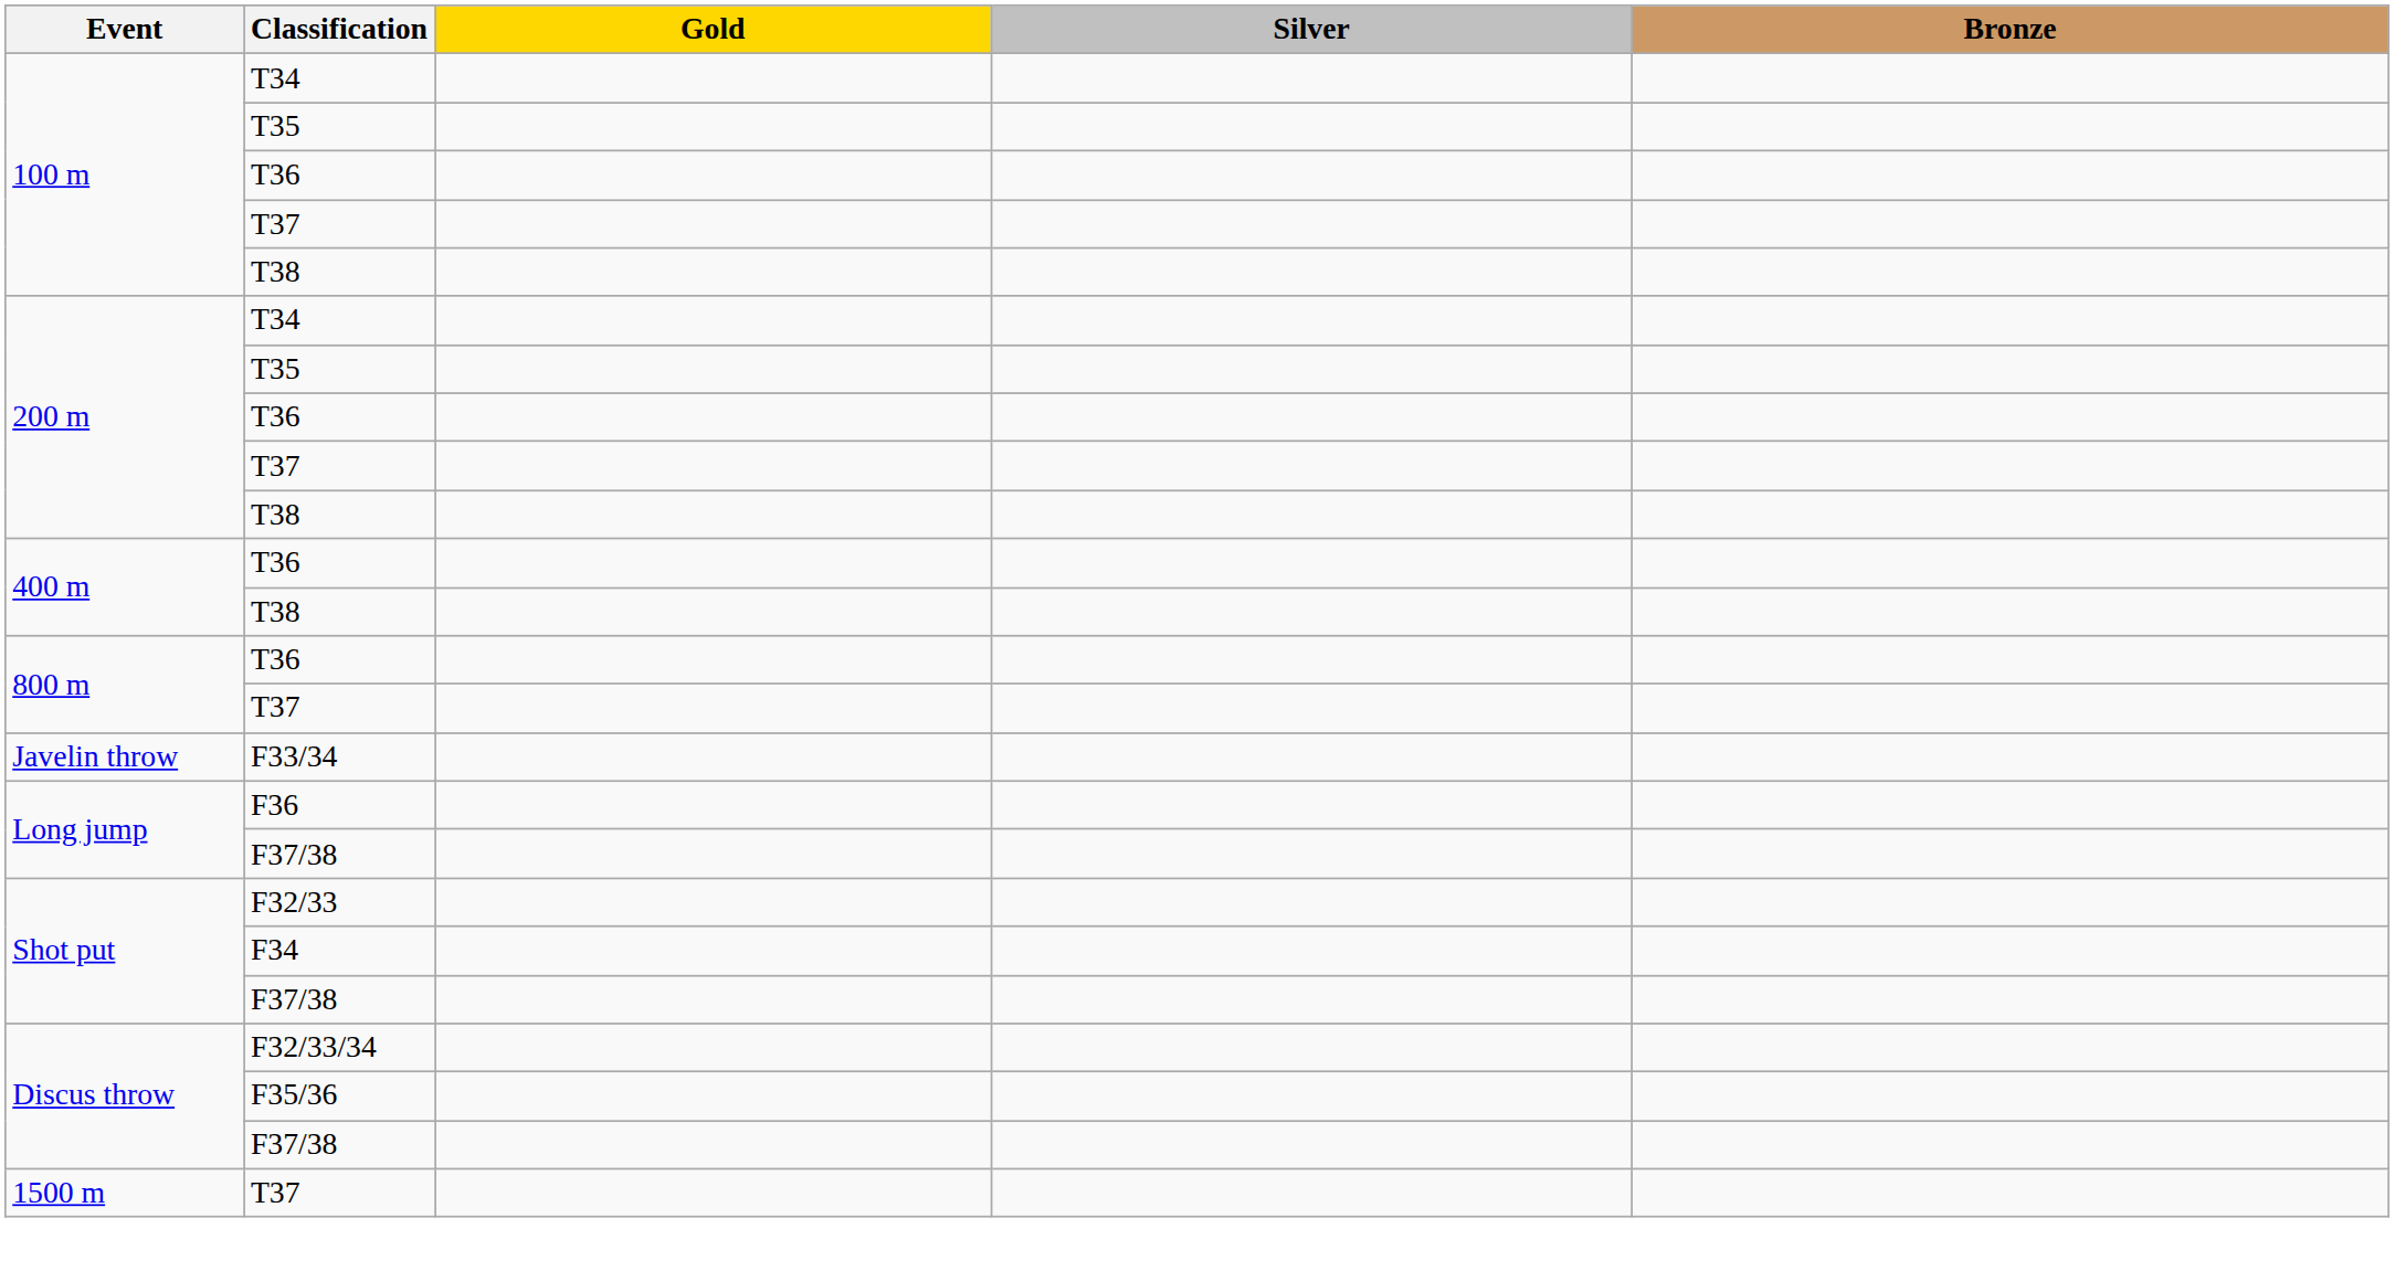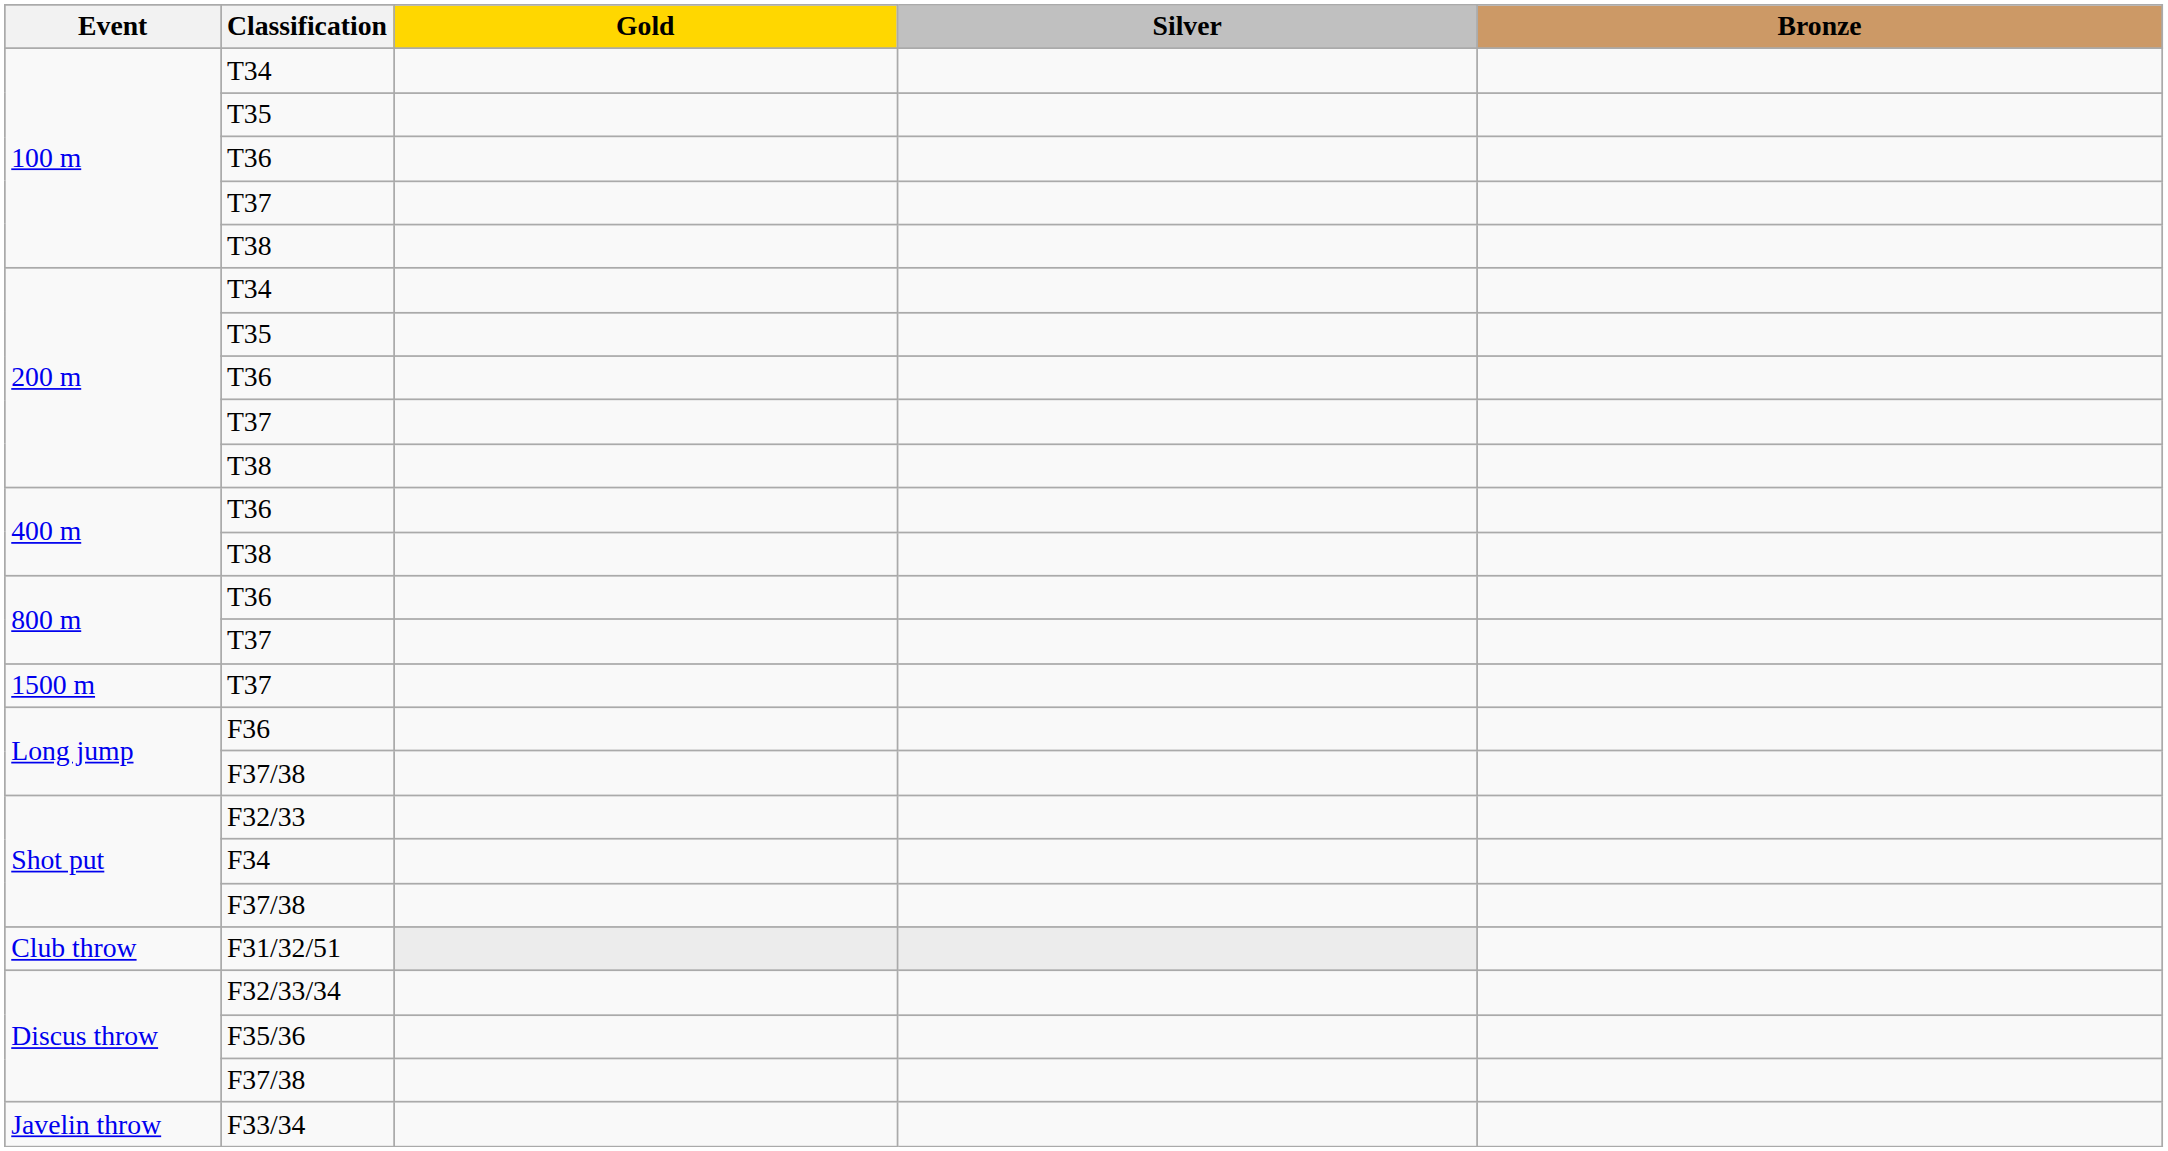 <table class=wikitable style="font-size:100%">
 <tr>
 <th rowspan="1" width="10%">Event</th>
 <th rowspan="1" width="5%">Classification</th>
 <th rowspan="1" style="background:gold;">Gold</th>
 <th colspan="1" style="background:silver;">Silver</th>
 <th colspan="1" style="background:#CC9966;">Bronze</th>
 </tr>
 <tr>
 <td rowspan="5"><a href='#'>100 m</a></td>
 <td>T34<br></td>
 <td></td>
 <td></td>
 <td></td>
 </tr>
 <tr>
 <td>T35<br></td>
 <td></td>
 <td></td>
 <td></td>
 </tr>
 <tr>
 <td>T36<br></td>
 <td></td>
 <td></td>
 <td></td>
 </tr>
 <tr>
 <td>T37<br></td>
 <td></td>
 <td></td>
 <td></td>
 </tr>
 <tr>
 <td>T38<br></td>
 <td></td>
 <td></td>
 <td></td>
 </tr>
 <tr>
 <td rowspan="5"><a href='#'>200 m</a></td>
 <td>T34<br></td>
 <td></td>
 <td></td>
 <td></td>
 </tr>
 <tr>
 <td>T35<br></td>
 <td></td>
 <td></td>
 <td></td>
 </tr>
 <tr>
 <td>T36<br></td>
 <td></td>
 <td></td>
 <td></td>
 </tr>
 <tr>
 <td>T37<br></td>
 <td></td>
 <td></td>
 <td></td>
 </tr>
 <tr>
 <td>T38<br></td>
 <td></td>
 <td></td>
 <td></td>
 </tr>
 <tr>
 <td rowspan="2"><a href='#'>400 m</a></td>
 <td>T36<br></td>
 <td></td>
 <td></td>
 <td></td>
 </tr>
 <tr>
 <td>T38<br></td>
 <td></td>
 <td></td>
 <td></td>
 </tr>
 <tr>
 <td rowspan="2"><a href='#'>800 m</a></td>
 <td>T36<br></td>
 <td></td>
 <td></td>
 <td></td>
 </tr>
 <tr>
 <td>T37<br></td>
 <td></td>
 <td></td>
 <td></td>
 </tr>
 <tr>
-<td><a href='#'>Javelin throw</a></td>
-<td>F33/34<br></td>
+<td><a href='#'>1500 m</a></td>
+<td>T37<br></td>
 <td></td>
 <td></td>
 <td></td>
 </tr>
 <tr>
 <td rowspan="2"><a href='#'>Long jump</a></td>
 <td>F36<br></td>
 <td></td>
 <td></td>
 <td></td>
 </tr>
 <tr>
 <td>F37/38<br></td>
 <td></td>
 <td></td>
 <td></td>
 </tr>
 <tr>
 <td rowspan="3"><a href='#'>Shot put</a></td>
 <td>F32/33<br></td>
 <td></td>
 <td></td>
 <td></td>
 </tr>
 <tr>
 <td>F34<br></td>
 <td></td>
 <td></td>
 <td></td>
 </tr>
 <tr>
 <td>F37/38<br></td>
 <td></td>
 <td></td>
 <td></td>
 </tr>
 <tr>
+<td><a href='#'>Club throw</a></td>
+<td>F31/32/51<br></td>
+<td style="background:#ececec;"></td>
+<td style="background:#ececec;"></td>
+<td></td>
+</tr>
+<tr>
 <td rowspan="3"><a href='#'>Discus throw</a></td>
 <td>F32/33/34<br></td>
 <td></td>
 <td></td>
 <td></td>
 </tr>
 <tr>
 <td>F35/36<br></td>
 <td></td>
 <td></td>
 <td></td>
 </tr>
 <tr>
 <td>F37/38<br></td>
 <td></td>
 <td></td>
 <td></td>
 </tr>
 <tr>
-<td><a href='#'>1500 m</a></td>
-<td>T37<br></td>
+<td><a href='#'>Javelin throw</a></td>
+<td>F33/34<br></td>
 <td></td>
 <td></td>
 <td></td>
 </tr>
 </table>
